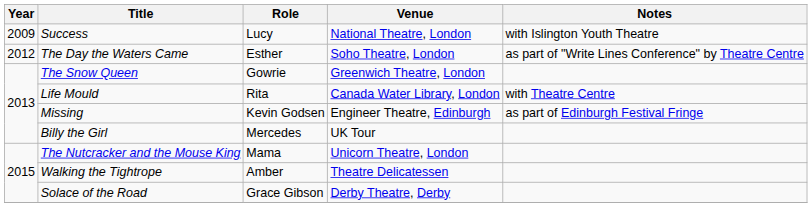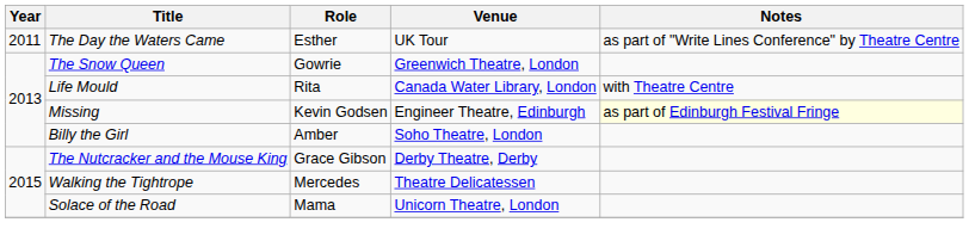 <table class="wikitable sortable">
 <tr>
 <th>Year</th>
 <th>Title</th>
 <th>Role</th>
 <th>Venue</th>
 <th>Notes</th>
 </tr>
 <tr>
-<td>2009</td>
-<td><em>Success</em></td>
-<td>Lucy</td>
-<td><a href='#'>National Theatre</a>, <a href='#'>London</a></td>
-<td>with Islington Youth Theatre</td>
-</tr>
-<tr>
-<td>2012</td>
+<td>2011</td>
 <td><em>The Day the Waters Came</em></td>
 <td>Esther</td>
-<td><a href='#'>Soho Theatre</a>, <a href='#'>London</a></td>
+<td>UK Tour</td>
 <td>as part of "Write Lines Conference" by <a href='#'>Theatre Centre</a></td>
 </tr>
 <tr>
 <td rowspan="4">2013</td>
 <td><em><a href='#'>The Snow Queen</a></em></td>
 <td>Gowrie</td>
 <td><a href='#'>Greenwich Theatre</a>, <a href='#'>London</a></td>
 <td></td>
 </tr>
 <tr>
 <td><em>Life Mould</em></td>
 <td>Rita</td>
 <td><a href='#'>Canada Water Library</a>, <a href='#'>London</a></td>
 <td>with <a href='#'>Theatre Centre</a></td>
 </tr>
 <tr>
 <td><em>Missing</em></td>
 <td>Kevin Godsen</td>
 <td>Engineer Theatre, <a href='#'>Edinburgh</a></td>
-<td>as part of <a href='#'>Edinburgh Festival Fringe</a></td>
+<td style="background: lightyellow;">as part of <a href='#'>Edinburgh Festival Fringe</a></td>
 </tr>
 <tr>
 <td><em>Billy the Girl</em></td>
-<td>Mercedes</td>
-<td>UK Tour</td>
+<td>Amber</td>
+<td><a href='#'>Soho Theatre</a>, <a href='#'>London</a></td>
 <td></td>
 </tr>
 <tr>
 <td rowspan="3">2015</td>
 <td><em><a href='#'>The Nutcracker and the Mouse King</a></em></td>
+<td>Grace Gibson</td>
+<td><a href='#'>Derby Theatre</a>, <a href='#'>Derby</a></td>
+<td></td>
+</tr>
+<tr>
+<td><em>Walking the Tightrope</em></td>
+<td>Mercedes</td>
+<td><a href='#'>Theatre Delicatessen</a></td>
+<td></td>
+</tr>
+<tr>
+<td><em>Solace of the Road</em></td>
 <td>Mama</td>
 <td><a href='#'>Unicorn Theatre</a>, <a href='#'>London</a></td>
 <td></td>
 </tr>
 <tr>
-<td><em>Walking the Tightrope</em></td>
-<td>Amber</td>
-<td><a href='#'>Theatre Delicatessen</a></td>
-<td></td>
-</tr>
-<tr>
-<td><em>Solace of the Road</em></td>
-<td>Grace Gibson</td>
-<td><a href='#'>Derby Theatre</a>, <a href='#'>Derby</a></td>
-<td></td>
-</tr>
-<tr>
 </tr>
 </table>
